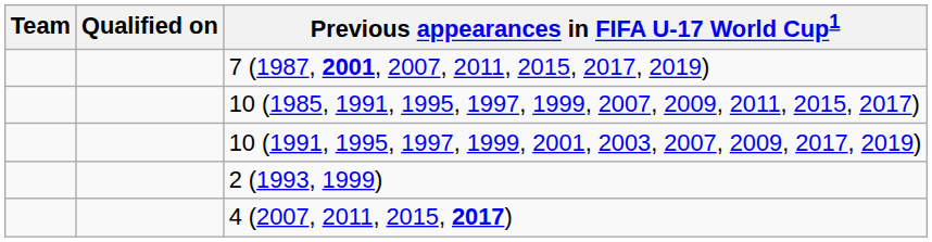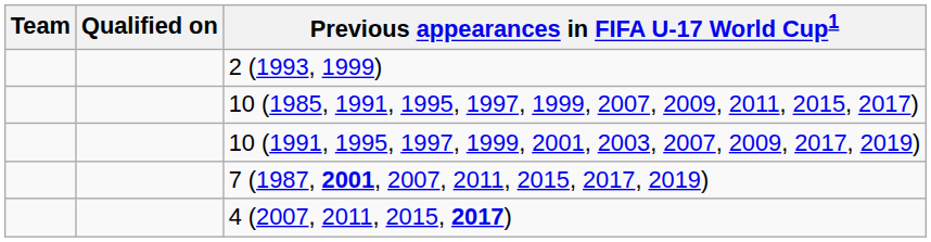 <table class="wikitable sortable">
 <tr>
 <th>Team</th>
 <th>Qualified on</th>
 <th data-sort-type="number">Previous <a href='#'>appearances</a> in <a href='#'>FIFA U-17 World Cup</a><sup><strong><a href='#'>1</a></strong></sup></th>
 </tr>
 <tr>
 <td></td>
 <td></td>
-<td>7 (<a href='#'>1987</a>, <strong><a href='#'>2001</a></strong>, <a href='#'>2007</a>, <a href='#'>2011</a>, <a href='#'>2015</a>, <a href='#'>2017</a>, <a href='#'>2019</a>)</td>
+<td>2 (<a href='#'>1993</a>, <a href='#'>1999</a>)</td>
 </tr>
 <tr>
 <td></td>
 <td></td>
 <td>10 (<a href='#'>1985</a>, <a href='#'>1991</a>, <a href='#'>1995</a>, <a href='#'>1997</a>, <a href='#'>1999</a>, <a href='#'>2007</a>, <a href='#'>2009</a>, <a href='#'>2011</a>, <a href='#'>2015</a>, <a href='#'>2017</a>)</td>
 </tr>
 <tr>
 <td></td>
 <td></td>
 <td>10 (<a href='#'>1991</a>, <a href='#'>1995</a>, <a href='#'>1997</a>, <a href='#'>1999</a>, <a href='#'>2001</a>, <a href='#'>2003</a>, <a href='#'>2007</a>, <a href='#'>2009</a>, <a href='#'>2017</a>, <a href='#'>2019</a>)</td>
 </tr>
 <tr>
 <td></td>
 <td></td>
-<td>2 (<a href='#'>1993</a>, <a href='#'>1999</a>)</td>
+<td>7 (<a href='#'>1987</a>, <strong><a href='#'>2001</a></strong>, <a href='#'>2007</a>, <a href='#'>2011</a>, <a href='#'>2015</a>, <a href='#'>2017</a>, <a href='#'>2019</a>)</td>
 </tr>
 <tr>
 <td></td>
 <td></td>
 <td>4 (<a href='#'>2007</a>, <a href='#'>2011</a>, <a href='#'>2015</a>, <strong><a href='#'>2017</a></strong>)</td>
 </tr>
 </table>
